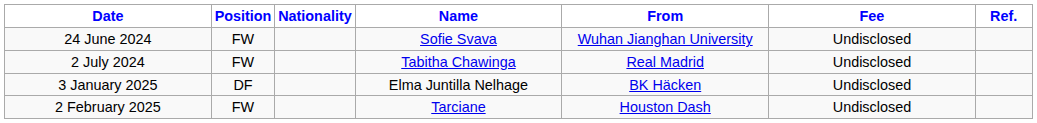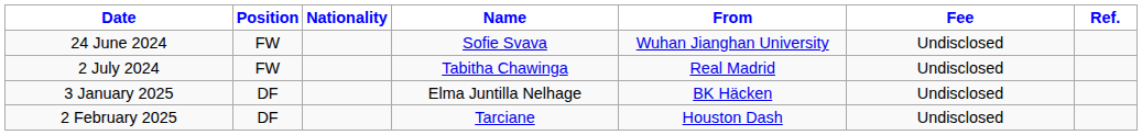 <table class="wikitable" style="text-align:center; font-size:90%; ">
 <tr>
 <th style="background:#FFFFFF; color:blue; width:200px;">Date</th>
 <th style="background:#FFFFFF; color:blue; width:50px;">Position</th>
 <th style="background:#FFFFFF; color:blue; width:50px;">Nationality</th>
 <th style="background:#FFFFFF; color:blue; width:200px;">Name</th>
 <th style="background:#FFFFFF; color:blue; width:200px;">From</th>
 <th style="background:#FFFFFF; color:blue; width:200px;">Fee</th>
 <th style="background:#FFFFFF; color:blue; width:50px;">Ref.</th>
 </tr>
 <tr>
 </tr>
 <tr>
 <td>24 June 2024</td>
 <td>FW</td>
 <td></td>
 <td><a href='#'>Sofie Svava</a></td>
 <td><a href='#'>Wuhan Jianghan University</a></td>
 <td>Undisclosed</td>
 <td></td>
 </tr>
 <tr>
 <td>2 July 2024</td>
 <td>FW</td>
 <td></td>
 <td><a href='#'>Tabitha Chawinga</a></td>
 <td><a href='#'>Real Madrid</a></td>
 <td>Undisclosed</td>
 <td></td>
 </tr>
 <tr>
 <td>3 January 2025</td>
 <td>DF</td>
 <td></td>
 <td>Elma Juntilla Nelhage</td>
 <td><a href='#'>BK Häcken</a></td>
 <td>Undisclosed</td>
 <td></td>
 </tr>
 <tr>
 <td>2 February 2025</td>
-<td>FW</td>
+<td>DF</td>
 <td></td>
 <td><a href='#'>Tarciane</a></td>
 <td><a href='#'>Houston Dash</a></td>
 <td>Undisclosed</td>
 <td></td>
 </tr>
 </table>
